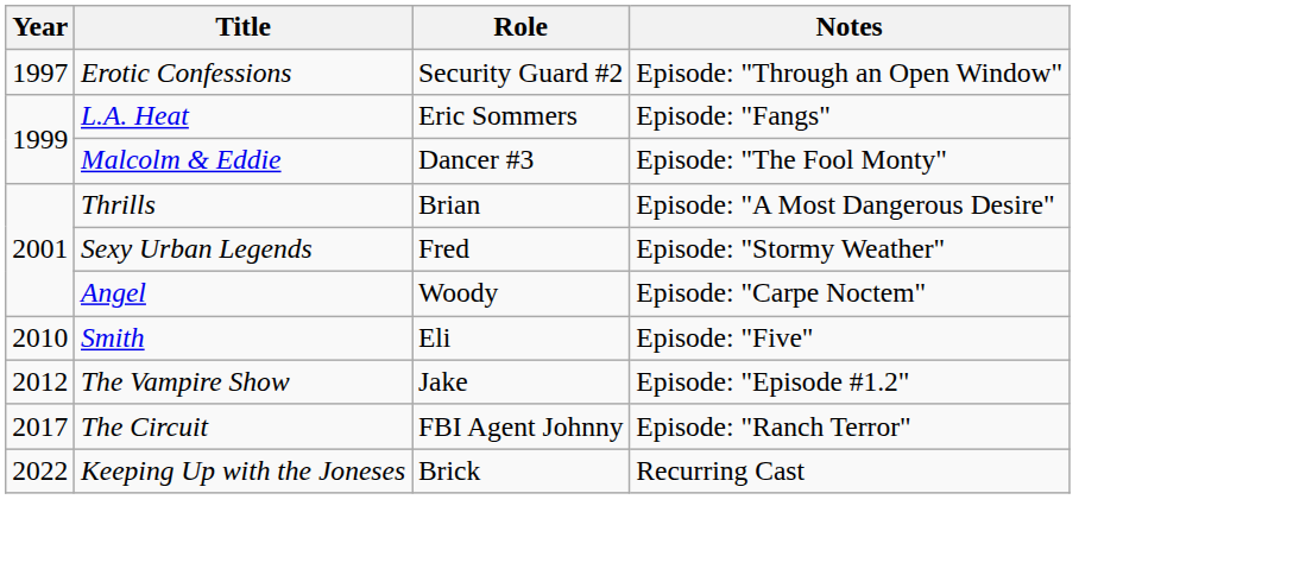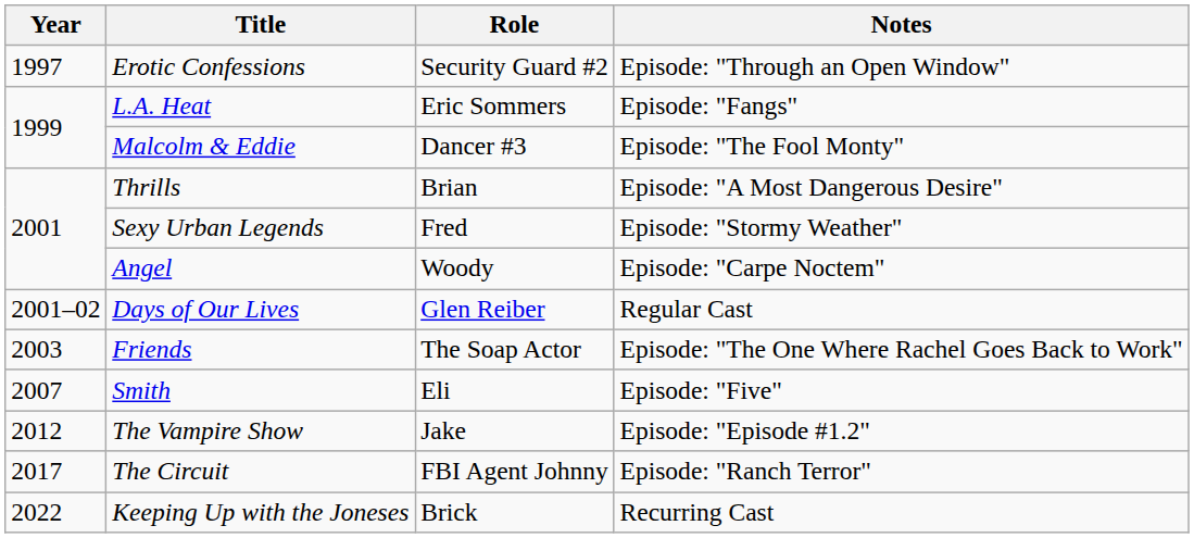 <table class="wikitable sortable">
 <tr>
 <th>Year</th>
 <th>Title</th>
 <th>Role</th>
 <th>Notes</th>
 </tr>
 <tr>
 <td>1997</td>
 <td><em>Erotic Confessions</em></td>
 <td>Security Guard #2</td>
 <td>Episode: "Through an Open Window"</td>
 </tr>
 <tr>
 <td rowspan="2">1999</td>
 <td><em><a href='#'>L.A. Heat</a></em></td>
 <td>Eric Sommers</td>
 <td>Episode: "Fangs"</td>
 </tr>
 <tr>
 <td><em><a href='#'>Malcolm & Eddie</a></em></td>
 <td>Dancer #3</td>
 <td>Episode: "The Fool Monty"</td>
 </tr>
 <tr>
 <td rowspan="3">2001</td>
 <td><em>Thrills</em></td>
 <td>Brian</td>
 <td>Episode: "A Most Dangerous Desire"</td>
 </tr>
 <tr>
 <td><em>Sexy Urban Legends</em></td>
 <td>Fred</td>
 <td>Episode: "Stormy Weather"</td>
 </tr>
 <tr>
 <td><em><a href='#'>Angel</a></em></td>
 <td>Woody</td>
 <td>Episode: "Carpe Noctem"</td>
 </tr>
 <tr>
-<td>2010</td>
+<td>2001–02</td>
+<td><em><a href='#'>Days of Our Lives</a></em></td>
+<td><a href='#'>Glen Reiber</a></td>
+<td>Regular Cast</td>
+</tr>
+<tr>
+<td>2003</td>
+<td><em><a href='#'>Friends</a></em></td>
+<td>The Soap Actor</td>
+<td>Episode: "The One Where Rachel Goes Back to Work"</td>
+</tr>
+<tr>
+<td>2007</td>
 <td><em><a href='#'>Smith</a></em></td>
 <td>Eli</td>
 <td>Episode: "Five"</td>
 </tr>
 <tr>
 <td>2012</td>
 <td><em>The Vampire Show</em></td>
 <td>Jake</td>
 <td>Episode: "Episode #1.2"</td>
 </tr>
 <tr>
 <td>2017</td>
 <td><em>The Circuit</em></td>
 <td>FBI Agent Johnny</td>
 <td>Episode: "Ranch Terror"</td>
 </tr>
 <tr>
 <td>2022</td>
 <td><em>Keeping Up with the Joneses</em></td>
 <td>Brick</td>
 <td>Recurring Cast</td>
 </tr>
 </table>
